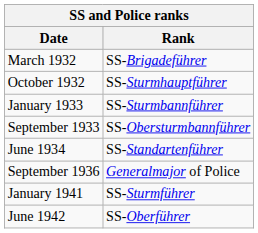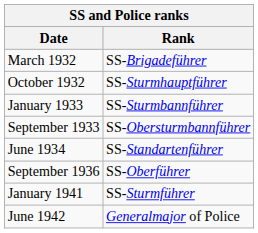 <table class="wikitable floatright">
 <tr bgcolor="silver">
 <th colspan="2">SS and Police ranks</th>
 </tr>
 <tr bgcolor="silver">
 <th>Date</th>
 <th>Rank</th>
 </tr>
 <tr>
 <td>March 1932</td>
 <td>SS-<em><a href='#'>Brigadeführer</a></em></td>
 </tr>
 <tr>
 <td>October 1932</td>
 <td>SS-<em><a href='#'>Sturmhauptführer</a></em></td>
 </tr>
 <tr>
 <td>January 1933</td>
 <td>SS-<em><a href='#'>Sturmbannführer</a></em></td>
 </tr>
 <tr>
 <td>September 1933</td>
 <td>SS-<em><a href='#'>Obersturmbannführer</a></em></td>
 </tr>
 <tr>
 <td>June 1934</td>
 <td>SS-<em><a href='#'>Standartenführer</a></em></td>
 </tr>
 <tr>
 <td>September 1936</td>
-<td><em><a href='#'>Generalmajor</a></em> of Police</td>
+<td>SS-<em><a href='#'>Oberführer</a></em></td>
 </tr>
 <tr>
 <td>January 1941</td>
 <td>SS-<em><a href='#'>Sturmführer</a></em></td>
 </tr>
 <tr>
 <td>June 1942</td>
-<td>SS-<em><a href='#'>Oberführer</a></em></td>
+<td><em><a href='#'>Generalmajor</a></em> of Police</td>
 </tr>
 </table>
